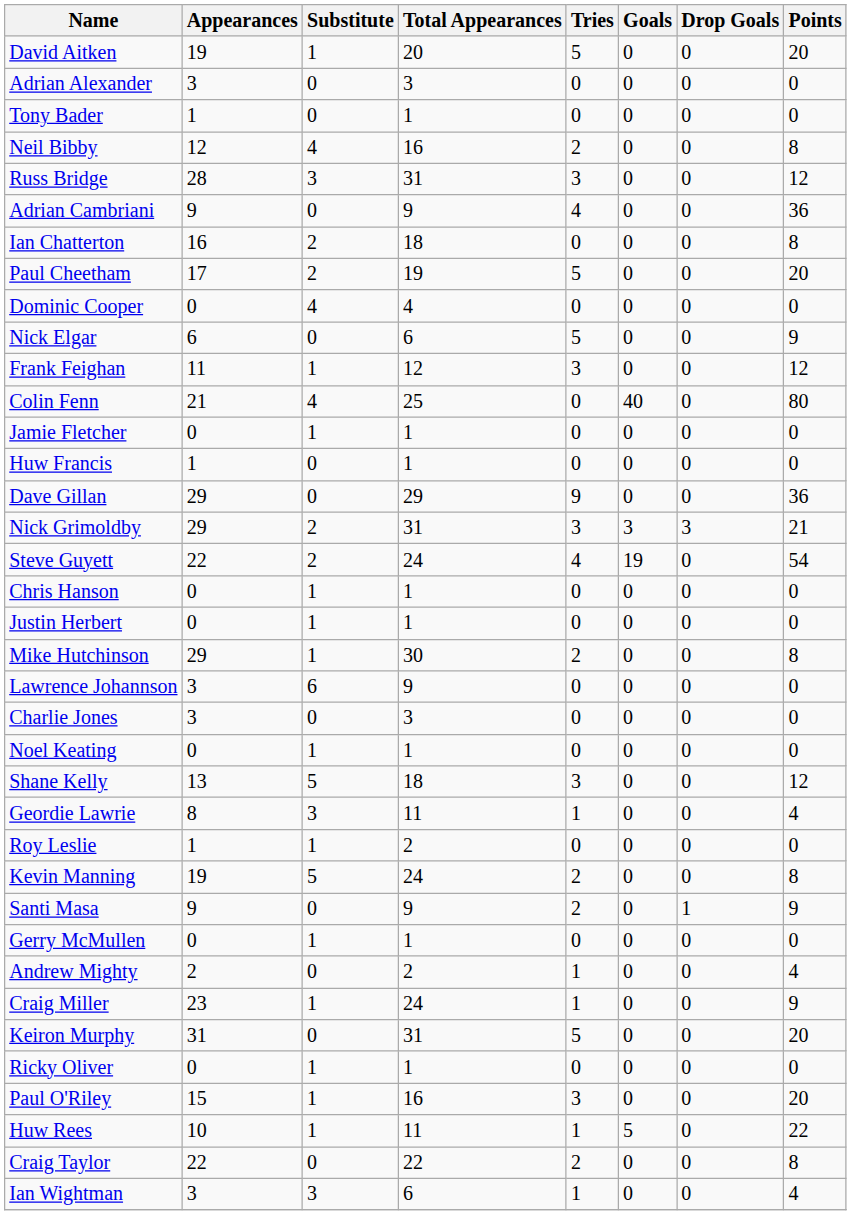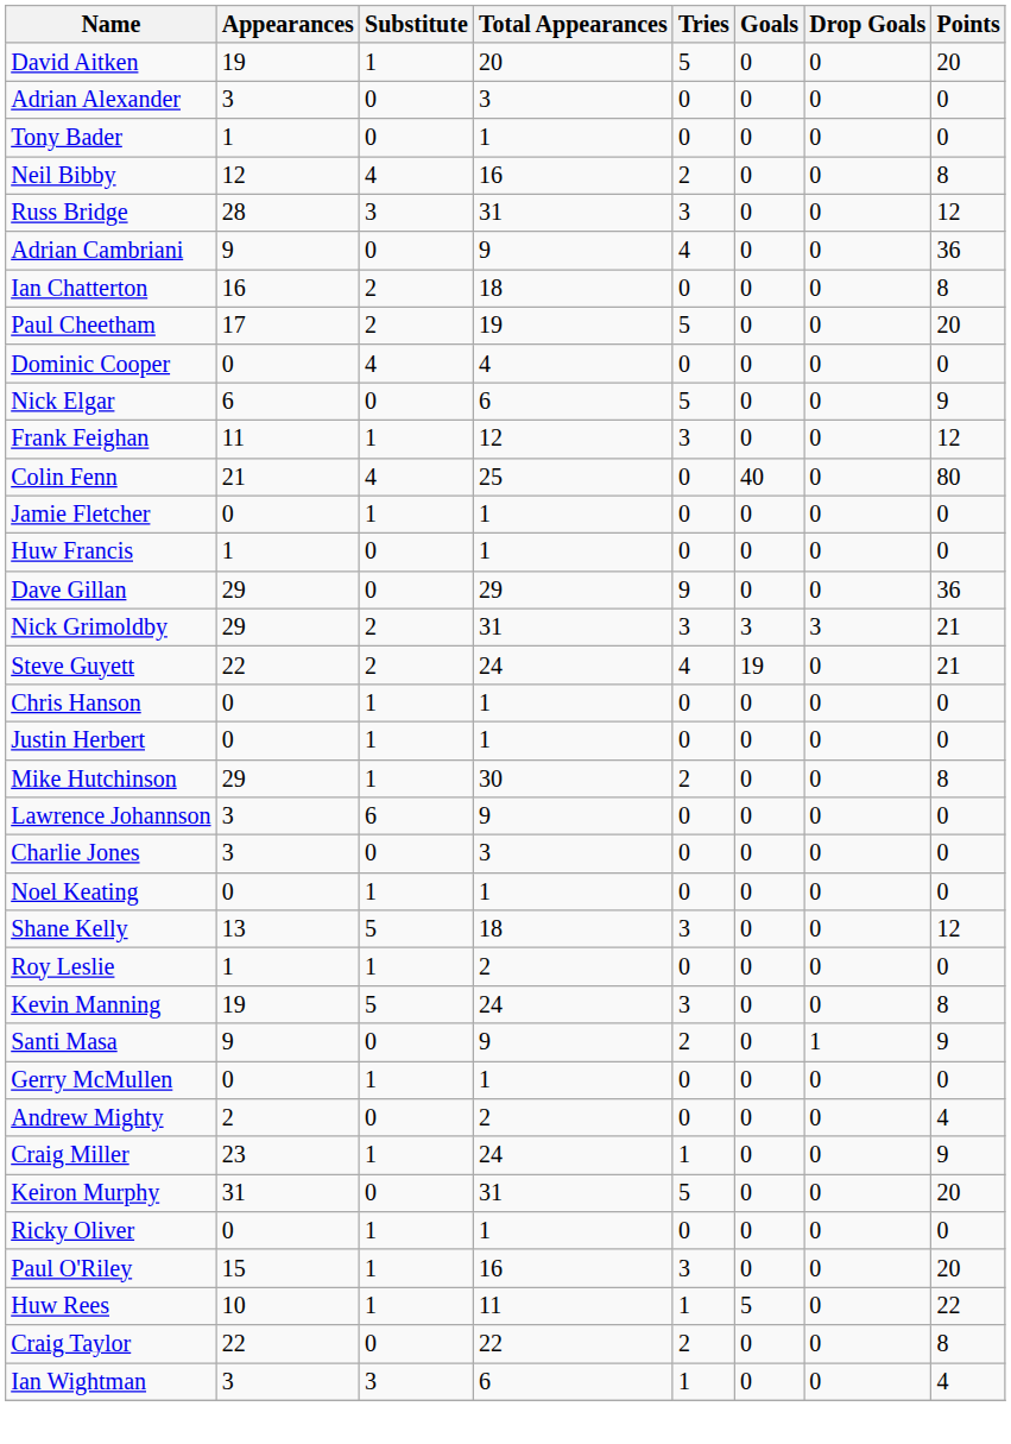 <table class="wikitable sortable">
 <tr>
 <th>Name</th>
 <th>Appearances</th>
 <th>Substitute</th>
 <th>Total Appearances</th>
 <th>Tries</th>
 <th>Goals</th>
 <th>Drop Goals</th>
 <th>Points</th>
 </tr>
 <tr>
 <td><a href='#'>David Aitken</a></td>
 <td>19</td>
 <td>1</td>
 <td>20</td>
 <td>5</td>
 <td>0</td>
 <td>0</td>
 <td>20</td>
 </tr>
 <tr>
 <td><a href='#'>Adrian Alexander</a></td>
 <td>3</td>
 <td>0</td>
 <td>3</td>
 <td>0</td>
 <td>0</td>
 <td>0</td>
 <td>0</td>
 </tr>
 <tr>
 <td><a href='#'>Tony Bader</a></td>
 <td>1</td>
 <td>0</td>
 <td>1</td>
 <td>0</td>
 <td>0</td>
 <td>0</td>
 <td>0</td>
 </tr>
 <tr>
 <td><a href='#'>Neil Bibby</a></td>
 <td>12</td>
 <td>4</td>
 <td>16</td>
 <td>2</td>
 <td>0</td>
 <td>0</td>
 <td>8</td>
 </tr>
 <tr>
 <td><a href='#'>Russ Bridge</a></td>
 <td>28</td>
 <td>3</td>
 <td>31</td>
 <td>3</td>
 <td>0</td>
 <td>0</td>
 <td>12</td>
 </tr>
 <tr>
 <td><a href='#'>Adrian Cambriani</a></td>
 <td>9</td>
 <td>0</td>
 <td>9</td>
 <td>4</td>
 <td>0</td>
 <td>0</td>
 <td>36</td>
 </tr>
 <tr>
 <td><a href='#'>Ian Chatterton</a></td>
 <td>16</td>
 <td>2</td>
 <td>18</td>
 <td>0</td>
 <td>0</td>
 <td>0</td>
 <td>8</td>
 </tr>
 <tr>
 <td><a href='#'>Paul Cheetham</a></td>
 <td>17</td>
 <td>2</td>
 <td>19</td>
 <td>5</td>
 <td>0</td>
 <td>0</td>
 <td>20</td>
 </tr>
 <tr>
 <td><a href='#'>Dominic Cooper</a></td>
 <td>0</td>
 <td>4</td>
 <td>4</td>
 <td>0</td>
 <td>0</td>
 <td>0</td>
 <td>0</td>
 </tr>
 <tr>
 <td><a href='#'>Nick Elgar</a></td>
 <td>6</td>
 <td>0</td>
 <td>6</td>
 <td>5</td>
 <td>0</td>
 <td>0</td>
 <td>9</td>
 </tr>
 <tr>
 <td><a href='#'>Frank Feighan</a></td>
 <td>11</td>
 <td>1</td>
 <td>12</td>
 <td>3</td>
 <td>0</td>
 <td>0</td>
 <td>12</td>
 </tr>
 <tr>
 <td><a href='#'>Colin Fenn</a></td>
 <td>21</td>
 <td>4</td>
 <td>25</td>
 <td>0</td>
 <td>40</td>
 <td>0</td>
 <td>80</td>
 </tr>
 <tr>
 <td><a href='#'>Jamie Fletcher</a></td>
 <td>0</td>
 <td>1</td>
 <td>1</td>
 <td>0</td>
 <td>0</td>
 <td>0</td>
 <td>0</td>
 </tr>
 <tr>
 <td><a href='#'>Huw Francis</a></td>
 <td>1</td>
 <td>0</td>
 <td>1</td>
 <td>0</td>
 <td>0</td>
 <td>0</td>
 <td>0</td>
 </tr>
 <tr>
 <td><a href='#'>Dave Gillan</a></td>
 <td>29</td>
 <td>0</td>
 <td>29</td>
 <td>9</td>
 <td>0</td>
 <td>0</td>
 <td>36</td>
 </tr>
 <tr>
 <td><a href='#'>Nick Grimoldby</a></td>
 <td>29</td>
 <td>2</td>
 <td>31</td>
 <td>3</td>
 <td>3</td>
 <td>3</td>
 <td>21</td>
 </tr>
 <tr>
 <td><a href='#'>Steve Guyett</a></td>
 <td>22</td>
 <td>2</td>
 <td>24</td>
 <td>4</td>
 <td>19</td>
 <td>0</td>
-<td>54</td>
+<td>21</td>
 </tr>
 <tr>
 <td><a href='#'>Chris Hanson</a></td>
 <td>0</td>
 <td>1</td>
 <td>1</td>
 <td>0</td>
 <td>0</td>
 <td>0</td>
 <td>0</td>
 </tr>
 <tr>
 <td><a href='#'>Justin Herbert</a></td>
 <td>0</td>
 <td>1</td>
 <td>1</td>
 <td>0</td>
 <td>0</td>
 <td>0</td>
 <td>0</td>
 </tr>
 <tr>
 <td><a href='#'>Mike Hutchinson</a></td>
 <td>29</td>
 <td>1</td>
 <td>30</td>
 <td>2</td>
 <td>0</td>
 <td>0</td>
 <td>8</td>
 </tr>
 <tr>
 <td><a href='#'>Lawrence Johannson</a></td>
 <td>3</td>
 <td>6</td>
 <td>9</td>
 <td>0</td>
 <td>0</td>
 <td>0</td>
 <td>0</td>
 </tr>
 <tr>
 <td><a href='#'>Charlie Jones</a></td>
 <td>3</td>
 <td>0</td>
 <td>3</td>
 <td>0</td>
 <td>0</td>
 <td>0</td>
 <td>0</td>
 </tr>
 <tr>
 <td><a href='#'>Noel Keating</a></td>
 <td>0</td>
 <td>1</td>
 <td>1</td>
 <td>0</td>
 <td>0</td>
 <td>0</td>
 <td>0</td>
 </tr>
 <tr>
 <td><a href='#'>Shane Kelly</a></td>
 <td>13</td>
 <td>5</td>
 <td>18</td>
 <td>3</td>
 <td>0</td>
 <td>0</td>
 <td>12</td>
 </tr>
 <tr>
-<td><a href='#'>Geordie Lawrie</a></td>
-<td>8</td>
-<td>3</td>
-<td>11</td>
-<td>1</td>
-<td>0</td>
-<td>0</td>
-<td>4</td>
-</tr>
-<tr>
 <td><a href='#'>Roy Leslie</a></td>
 <td>1</td>
 <td>1</td>
 <td>2</td>
 <td>0</td>
 <td>0</td>
 <td>0</td>
 <td>0</td>
 </tr>
 <tr>
 <td><a href='#'>Kevin Manning</a></td>
 <td>19</td>
 <td>5</td>
 <td>24</td>
-<td>2</td>
+<td>3</td>
 <td>0</td>
 <td>0</td>
 <td>8</td>
 </tr>
 <tr>
 <td><a href='#'>Santi Masa</a></td>
 <td>9</td>
 <td>0</td>
 <td>9</td>
 <td>2</td>
 <td>0</td>
 <td>1</td>
 <td>9</td>
 </tr>
 <tr>
 <td><a href='#'>Gerry McMullen</a></td>
 <td>0</td>
 <td>1</td>
 <td>1</td>
 <td>0</td>
 <td>0</td>
 <td>0</td>
 <td>0</td>
 </tr>
 <tr>
 <td><a href='#'>Andrew Mighty</a></td>
 <td>2</td>
 <td>0</td>
 <td>2</td>
-<td>1</td>
+<td>0</td>
 <td>0</td>
 <td>0</td>
 <td>4</td>
 </tr>
 <tr>
 <td><a href='#'>Craig Miller</a></td>
 <td>23</td>
 <td>1</td>
 <td>24</td>
 <td>1</td>
 <td>0</td>
 <td>0</td>
 <td>9</td>
 </tr>
 <tr>
 <td><a href='#'>Keiron Murphy</a></td>
 <td>31</td>
 <td>0</td>
 <td>31</td>
 <td>5</td>
 <td>0</td>
 <td>0</td>
 <td>20</td>
 </tr>
 <tr>
 <td><a href='#'>Ricky Oliver</a></td>
 <td>0</td>
 <td>1</td>
 <td>1</td>
 <td>0</td>
 <td>0</td>
 <td>0</td>
 <td>0</td>
 </tr>
 <tr>
 <td><a href='#'>Paul O'Riley</a></td>
 <td>15</td>
 <td>1</td>
 <td>16</td>
 <td>3</td>
 <td>0</td>
 <td>0</td>
 <td>20</td>
 </tr>
 <tr>
 <td><a href='#'>Huw Rees</a></td>
 <td>10</td>
 <td>1</td>
 <td>11</td>
 <td>1</td>
 <td>5</td>
 <td>0</td>
 <td>22</td>
 </tr>
 <tr>
 <td><a href='#'>Craig Taylor</a></td>
 <td>22</td>
 <td>0</td>
 <td>22</td>
 <td>2</td>
 <td>0</td>
 <td>0</td>
 <td>8</td>
 </tr>
 <tr>
 <td><a href='#'>Ian Wightman</a></td>
 <td>3</td>
 <td>3</td>
 <td>6</td>
 <td>1</td>
 <td>0</td>
 <td>0</td>
 <td>4</td>
 </tr>
 <tr>
 </tr>
 </table>
